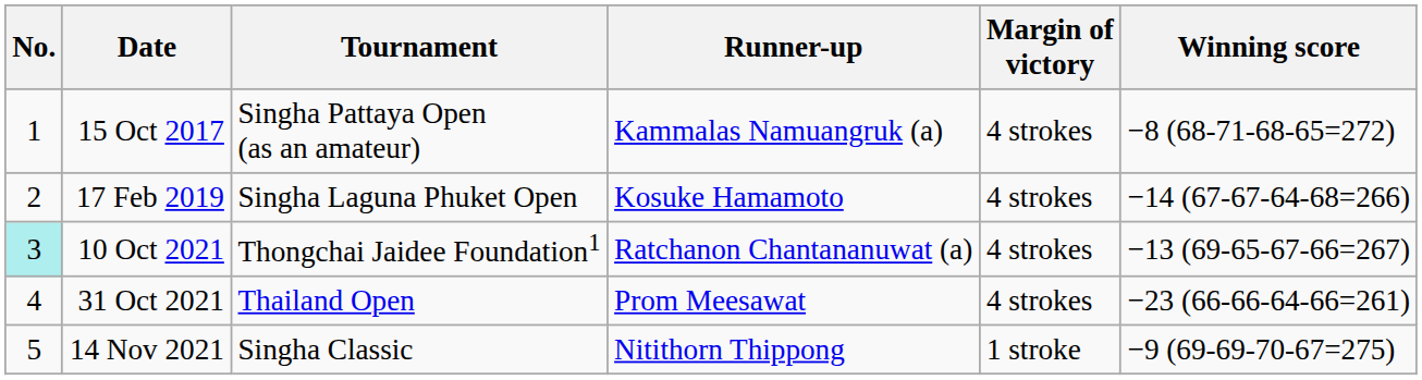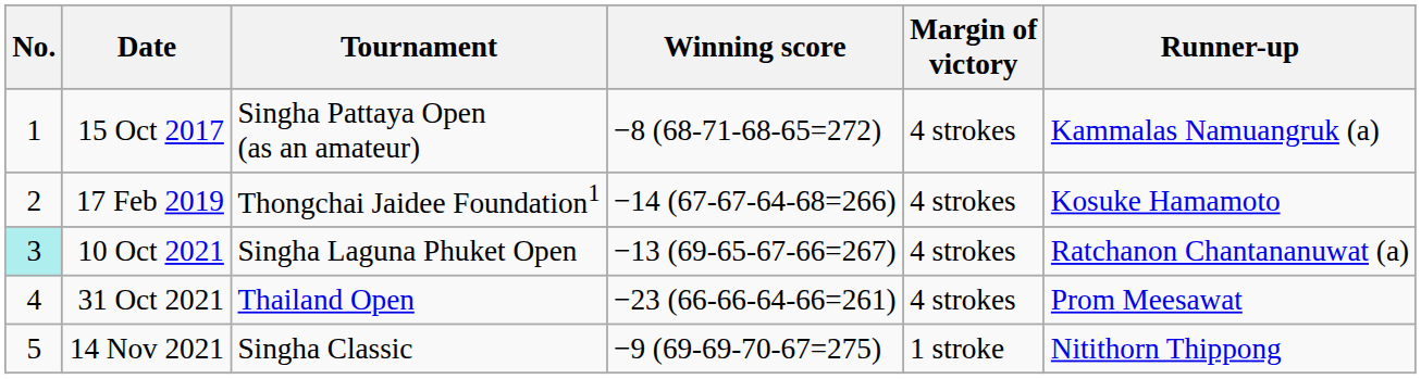 <table class="wikitable" style="font-size:95%;">
 <tr>
 <th>No.</th>
 <th>Date</th>
 <th>Tournament</th>
+<th>Winning score</th>
+<th>Margin of<br>victory</th>
 <th>Runner-up</th>
-<th>Margin of<br>victory</th>
-<th>Winning score</th>
 </tr>
 <tr>
 <td align=center>1</td>
 <td align=right>15 Oct <a href='#'>2017</a></td>
 <td>Singha Pattaya Open<br>(as an amateur)</td>
+<td>−8 (68-71-68-65=272)</td>
+<td>4 strokes</td>
 <td> <a href='#'>Kammalas Namuangruk</a> (a)</td>
-<td>4 strokes</td>
-<td>−8 (68-71-68-65=272)</td>
 </tr>
 <tr>
 <td align=center>2</td>
 <td align=right>17 Feb <a href='#'>2019</a></td>
-<td>Singha Laguna Phuket Open</td>
+<td>Thongchai Jaidee Foundation<sup>1</sup></td>
+<td>−14 (67-67-64-68=266)</td>
+<td>4 strokes</td>
 <td> <a href='#'>Kosuke Hamamoto</a></td>
-<td>4 strokes</td>
-<td>−14 (67-67-64-68=266)</td>
 </tr>
 <tr>
 <td align=center style="background: paleturquoise;">3</td>
 <td align=right>10 Oct <a href='#'>2021</a></td>
-<td>Thongchai Jaidee Foundation<sup>1</sup></td>
+<td>Singha Laguna Phuket Open</td>
+<td>−13 (69-65-67-66=267)</td>
+<td>4 strokes</td>
 <td> <a href='#'>Ratchanon Chantananuwat</a> (a)</td>
-<td>4 strokes</td>
-<td>−13 (69-65-67-66=267)</td>
 </tr>
 <tr>
 <td align=center>4</td>
 <td align=right>31 Oct 2021</td>
 <td><a href='#'>Thailand Open</a></td>
+<td>−23 (66-66-64-66=261)</td>
+<td>4 strokes</td>
 <td> <a href='#'>Prom Meesawat</a></td>
-<td>4 strokes</td>
-<td>−23 (66-66-64-66=261)</td>
 </tr>
 <tr>
 <td align=center>5</td>
 <td align=right>14 Nov 2021</td>
 <td>Singha Classic</td>
+<td>−9 (69-69-70-67=275)</td>
+<td>1 stroke</td>
 <td> <a href='#'>Nitithorn Thippong</a></td>
-<td>1 stroke</td>
-<td>−9 (69-69-70-67=275)</td>
 </tr>
 </table>
